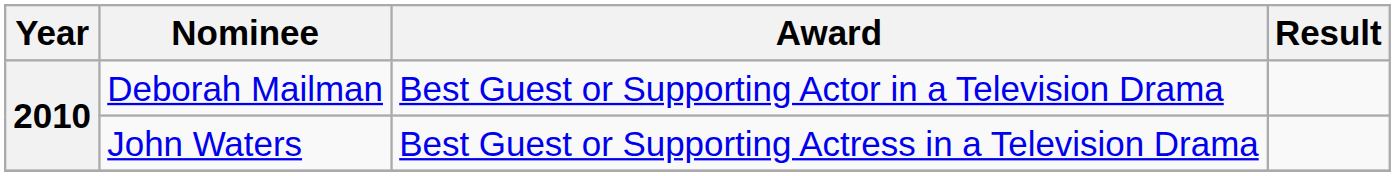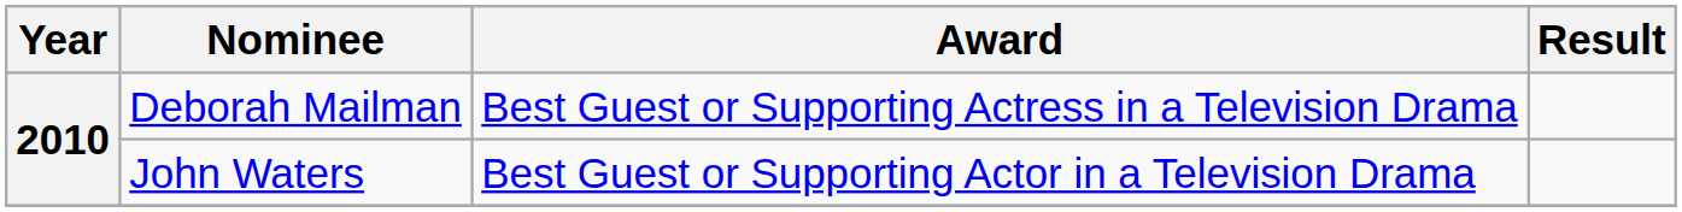 <table class="wikitable plainrowheaders" style="font-size: 95%;">
 <tr>
 <th scope="col">Year</th>
 <th scope="col">Nominee</th>
 <th scope="col">Award</th>
 <th scope="col">Result</th>
 </tr>
 <tr>
 <th scope="row" rowspan="2">2010</th>
 <td><a href='#'>Deborah Mailman</a></td>
-<td><a href='#'>Best Guest or Supporting Actor in a Television Drama</a></td>
+<td><a href='#'>Best Guest or Supporting Actress in a Television Drama</a></td>
 <td></td>
 </tr>
 <tr>
 <td><a href='#'>John Waters</a></td>
-<td><a href='#'>Best Guest or Supporting Actress in a Television Drama</a></td>
+<td><a href='#'>Best Guest or Supporting Actor in a Television Drama</a></td>
 <td></td>
 </tr>
 <tr>
 </tr>
 </table>
